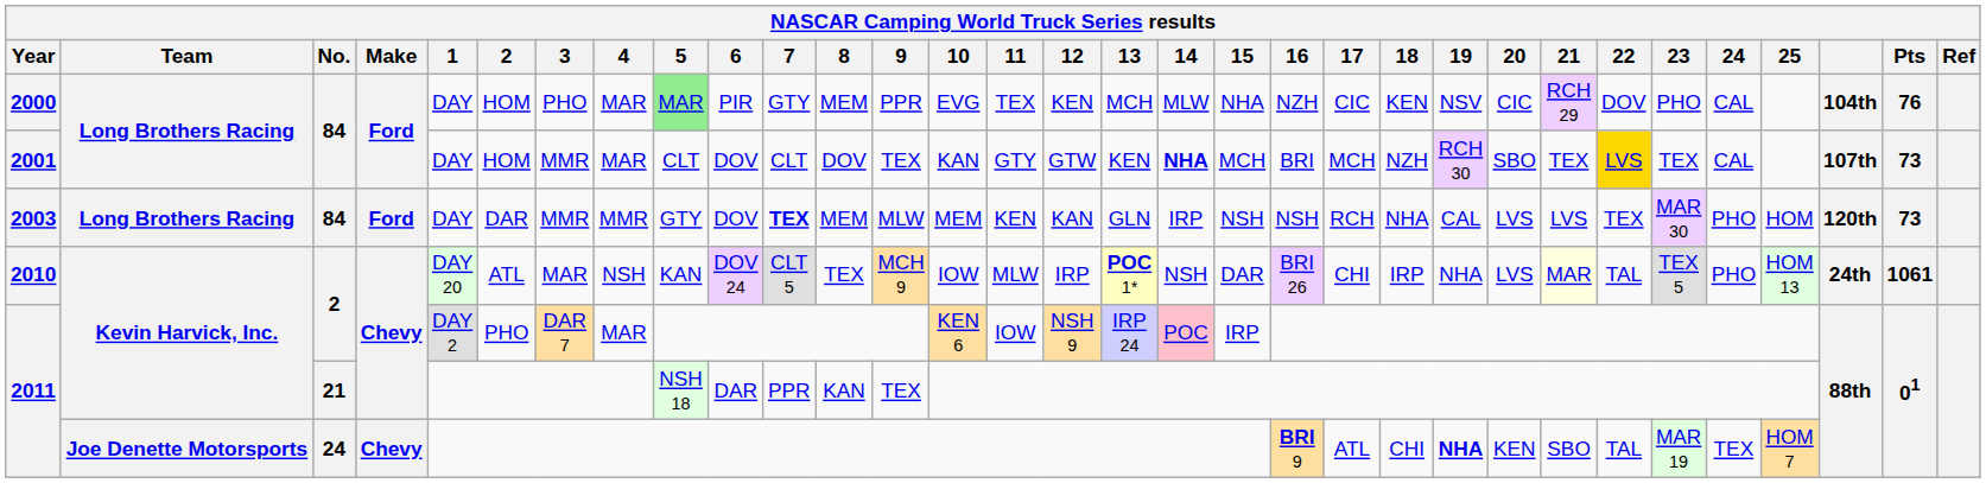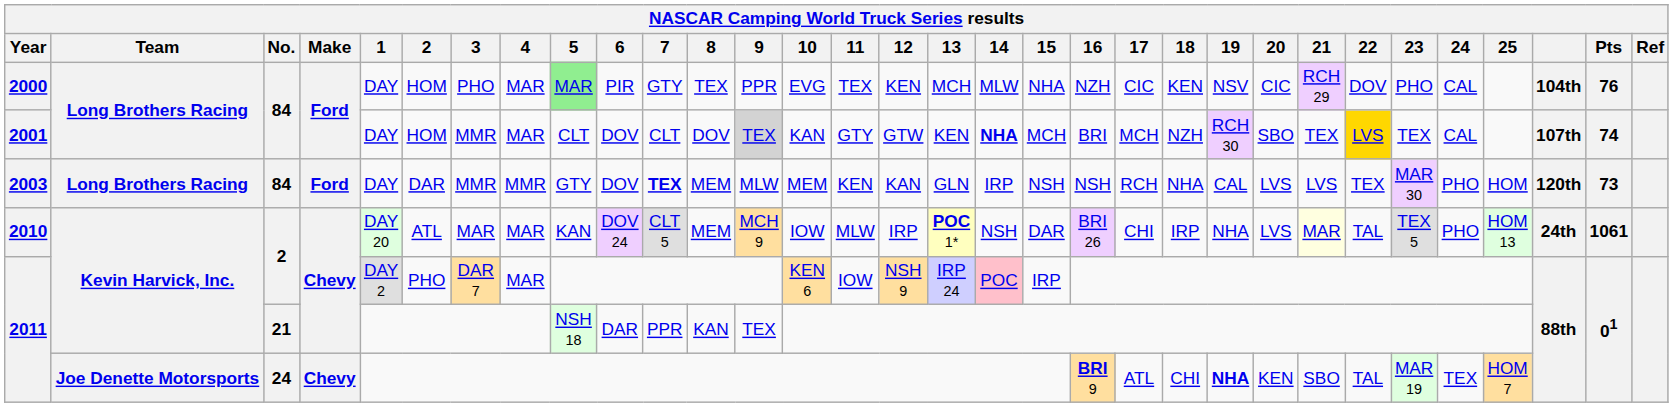 <table class="wikitable" style="text-align:center; font-size:75%">
 <tr>
 <th colspan=45><a href='#'>NASCAR Camping World Truck Series</a> results</th>
 </tr>
 <tr>
 <th>Year</th>
 <th>Team</th>
 <th>No.</th>
 <th>Make</th>
 <th>1</th>
 <th>2</th>
 <th>3</th>
 <th>4</th>
 <th>5</th>
 <th>6</th>
 <th>7</th>
 <th>8</th>
 <th>9</th>
 <th>10</th>
 <th>11</th>
 <th>12</th>
 <th>13</th>
 <th>14</th>
 <th>15</th>
 <th>16</th>
 <th>17</th>
 <th>18</th>
 <th>19</th>
 <th>20</th>
 <th>21</th>
 <th>22</th>
 <th>23</th>
 <th>24</th>
 <th>25</th>
 <th></th>
 <th>Pts</th>
 <th>Ref</th>
 </tr>
 <tr>
 <th><a href='#'>2000</a></th>
 <th rowspan=2><a href='#'>Long Brothers Racing</a></th>
 <th rowspan=2>84</th>
 <th rowspan=2><a href='#'>Ford</a></th>
 <td><a href='#'>DAY</a></td>
 <td><a href='#'>HOM</a></td>
 <td><a href='#'>PHO</a></td>
 <td><a href='#'>MAR</a></td>
 <td style="background: lightgreen;"><a href='#'>MAR</a></td>
 <td><a href='#'>PIR</a></td>
 <td><a href='#'>GTY</a></td>
-<td><a href='#'>MEM</a></td>
+<td><a href='#'>TEX</a></td>
 <td><a href='#'>PPR</a></td>
 <td><a href='#'>EVG</a></td>
 <td><a href='#'>TEX</a></td>
 <td><a href='#'>KEN</a></td>
 <td><a href='#'>MCH</a></td>
 <td><a href='#'>MLW</a></td>
 <td><a href='#'>NHA</a></td>
 <td><a href='#'>NZH</a></td>
 <td><a href='#'>CIC</a></td>
 <td><a href='#'>KEN</a></td>
 <td><a href='#'>NSV</a></td>
 <td><a href='#'>CIC</a></td>
 <td style="background:#EFCFFF;"><a href='#'>RCH</a><br><small>29</small></td>
 <td><a href='#'>DOV</a></td>
 <td><a href='#'>PHO</a></td>
 <td><a href='#'>CAL</a></td>
 <td></td>
 <th>104th</th>
 <th>76</th>
 <th></th>
 </tr>
 <tr>
 <th><a href='#'>2001</a></th>
 <td><a href='#'>DAY</a></td>
 <td><a href='#'>HOM</a></td>
 <td><a href='#'>MMR</a></td>
 <td><a href='#'>MAR</a></td>
 <td><a href='#'>CLT</a></td>
 <td><a href='#'>DOV</a></td>
 <td><a href='#'>CLT</a></td>
 <td><a href='#'>DOV</a></td>
-<td><a href='#'>TEX</a></td>
+<td style="background: lightgrey;"><a href='#'>TEX</a></td>
 <td><a href='#'>KAN</a></td>
 <td><a href='#'>GTY</a></td>
 <td><a href='#'>GTW</a></td>
 <td><a href='#'>KEN</a></td>
 <td><strong><a href='#'>NHA</a></strong></td>
 <td><a href='#'>MCH</a></td>
 <td><a href='#'>BRI</a></td>
 <td><a href='#'>MCH</a></td>
 <td><a href='#'>NZH</a></td>
 <td style="background:#EFCFFF;"><a href='#'>RCH</a><br><small>30</small></td>
 <td><a href='#'>SBO</a></td>
 <td><a href='#'>TEX</a></td>
 <td style="background: gold;"><a href='#'>LVS</a></td>
 <td><a href='#'>TEX</a></td>
 <td><a href='#'>CAL</a></td>
 <td></td>
 <th>107th</th>
-<th>73</th>
+<th>74</th>
 <th></th>
 </tr>
 <tr>
 <th><a href='#'>2003</a></th>
 <th><a href='#'>Long Brothers Racing</a></th>
 <th>84</th>
 <th><a href='#'>Ford</a></th>
 <td><a href='#'>DAY</a></td>
 <td><a href='#'>DAR</a></td>
 <td><a href='#'>MMR</a></td>
 <td><a href='#'>MMR</a></td>
 <td><a href='#'>GTY</a></td>
 <td><a href='#'>DOV</a></td>
 <td><strong><a href='#'>TEX</a></strong></td>
 <td><a href='#'>MEM</a></td>
 <td><a href='#'>MLW</a></td>
 <td><a href='#'>MEM</a></td>
 <td><a href='#'>KEN</a></td>
 <td><a href='#'>KAN</a></td>
 <td><a href='#'>GLN</a></td>
 <td><a href='#'>IRP</a></td>
 <td><a href='#'>NSH</a></td>
 <td><a href='#'>NSH</a></td>
 <td><a href='#'>RCH</a></td>
 <td><a href='#'>NHA</a></td>
 <td><a href='#'>CAL</a></td>
 <td><a href='#'>LVS</a></td>
 <td><a href='#'>LVS</a></td>
 <td><a href='#'>TEX</a></td>
 <td style="background:#EFCFFF;"><a href='#'>MAR</a><br><small>30</small></td>
 <td><a href='#'>PHO</a></td>
 <td><a href='#'>HOM</a></td>
 <th>120th</th>
 <th>73</th>
 <th></th>
 </tr>
 <tr>
 <th><a href='#'>2010</a></th>
 <th rowspan=3><a href='#'>Kevin Harvick, Inc.</a></th>
 <th rowspan=2>2</th>
 <th rowspan=3><a href='#'>Chevy</a></th>
 <td style="background:#DFFFDF;"><a href='#'>DAY</a><br><small>20</small></td>
 <td><a href='#'>ATL</a></td>
 <td><a href='#'>MAR</a></td>
-<td><a href='#'>NSH</a></td>
+<td><a href='#'>MAR</a></td>
 <td><a href='#'>KAN</a></td>
 <td style="background:#EFCFFF;"><a href='#'>DOV</a><br><small>24</small></td>
 <td style="background:#DFDFDF;"><a href='#'>CLT</a><br><small>5</small></td>
-<td><a href='#'>TEX</a></td>
+<td><a href='#'>MEM</a></td>
 <td style="background:#FFDF9F;"><a href='#'>MCH</a><br><small>9</small></td>
 <td><a href='#'>IOW</a></td>
 <td><a href='#'>MLW</a></td>
 <td><a href='#'>IRP</a></td>
 <td style="background:#FFFFBF;"><strong><a href='#'>POC</a></strong><br><small>1*</small></td>
 <td><a href='#'>NSH</a></td>
 <td><a href='#'>DAR</a></td>
 <td style="background:#EFCFFF;"><a href='#'>BRI</a><br><small>26</small></td>
 <td><a href='#'>CHI</a></td>
 <td><a href='#'>IRP</a></td>
 <td><a href='#'>NHA</a></td>
 <td><a href='#'>LVS</a></td>
 <td style="background: lightyellow;"><a href='#'>MAR</a></td>
 <td><a href='#'>TAL</a></td>
 <td style="background:#DFDFDF;"><a href='#'>TEX</a><br><small>5</small></td>
 <td><a href='#'>PHO</a></td>
 <td style="background:#DFFFDF;"><a href='#'>HOM</a><br><small>13</small></td>
 <th>24th</th>
 <th>1061</th>
 <th></th>
 </tr>
 <tr>
 <th rowspan=3><a href='#'>2011</a></th>
 <td style="background:#DFDFDF;"><a href='#'>DAY</a><br><small>2</small></td>
 <td><a href='#'>PHO</a></td>
 <td style="background:#FFDF9F;"><a href='#'>DAR</a><br><small>7</small></td>
 <td><a href='#'>MAR</a></td>
 <td colspan=5></td>
 <td style="background:#FFDF9F;"><a href='#'>KEN</a><br><small>6</small></td>
 <td><a href='#'>IOW</a></td>
 <td style="background:#FFDF9F;"><a href='#'>NSH</a><br><small>9</small></td>
 <td style="background:#CFCFFF;"><a href='#'>IRP</a><br><small>24</small></td>
 <td style="background: pink;"><a href='#'>POC</a></td>
 <td><a href='#'>IRP</a></td>
 <td colspan=10></td>
 <th rowspan=3>88th</th>
 <th rowspan=3>0<sup>1</sup></th>
 <th rowspan=3></th>
 </tr>
 <tr>
 <th>21</th>
 <td colspan=4></td>
 <td style="background:#DFFFDF;"><a href='#'>NSH</a><br><small>18</small></td>
 <td><a href='#'>DAR</a></td>
 <td><a href='#'>PPR</a></td>
 <td><a href='#'>KAN</a></td>
 <td><a href='#'>TEX</a></td>
 <td colspan=16></td>
 </tr>
 <tr>
 <th><a href='#'>Joe Denette Motorsports</a></th>
 <th>24</th>
 <th><a href='#'>Chevy</a></th>
 <td colspan=15></td>
 <td style="background:#FFDF9F;"><strong><a href='#'>BRI</a></strong><br><small>9</small></td>
 <td><a href='#'>ATL</a></td>
 <td><a href='#'>CHI</a></td>
 <td><strong><a href='#'>NHA</a></strong></td>
 <td><a href='#'>KEN</a></td>
 <td><a href='#'>SBO</a></td>
 <td><a href='#'>TAL</a></td>
 <td style="background:#DFFFDF;"><a href='#'>MAR</a><br><small>19</small></td>
 <td><a href='#'>TEX</a></td>
 <td style="background:#FFDF9F;"><a href='#'>HOM</a><br><small>7</small></td>
 </tr>
 </table>
